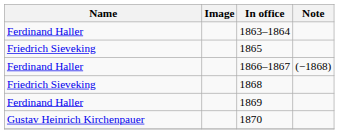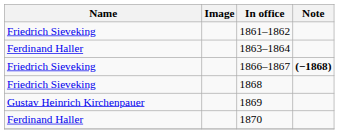 <table id class="sort wikitable" style="text-align:left">
 <tr>
 <th width="275">Name</th>
 <th>Image</th>
 <th>In office</th>
 <th>Note</th>
+</tr>
+<tr>
+<td><a href='#'>Friedrich Sieveking</a></td>
+<td></td>
+<td>1861–1862</td>
+<td></td>
 </tr>
 <tr>
 <td><a href='#'>Ferdinand Haller</a></td>
 <td></td>
 <td>1863–1864</td>
 <td></td>
 </tr>
 <tr>
 <td><a href='#'>Friedrich Sieveking</a></td>
 <td></td>
-<td>1865</td>
-<td></td>
-</tr>
-<tr>
-<td><a href='#'>Ferdinand Haller</a></td>
-<td></td>
 <td>1866–1867</td>
-<td>(−1868)</td>
+<td><strong>(−1868)</strong></td>
 </tr>
 <tr>
 <td><a href='#'>Friedrich Sieveking</a></td>
 <td></td>
 <td>1868</td>
 <td></td>
 </tr>
 <tr>
-<td><a href='#'>Ferdinand Haller</a></td>
+<td><a href='#'>Gustav Heinrich Kirchenpauer</a></td>
 <td></td>
 <td>1869</td>
 <td></td>
 </tr>
 <tr>
-<td><a href='#'>Gustav Heinrich Kirchenpauer</a></td>
+<td><a href='#'>Ferdinand Haller</a></td>
 <td></td>
 <td>1870</td>
 <td></td>
 </tr>
 <tr>
 </tr>
 </table>
